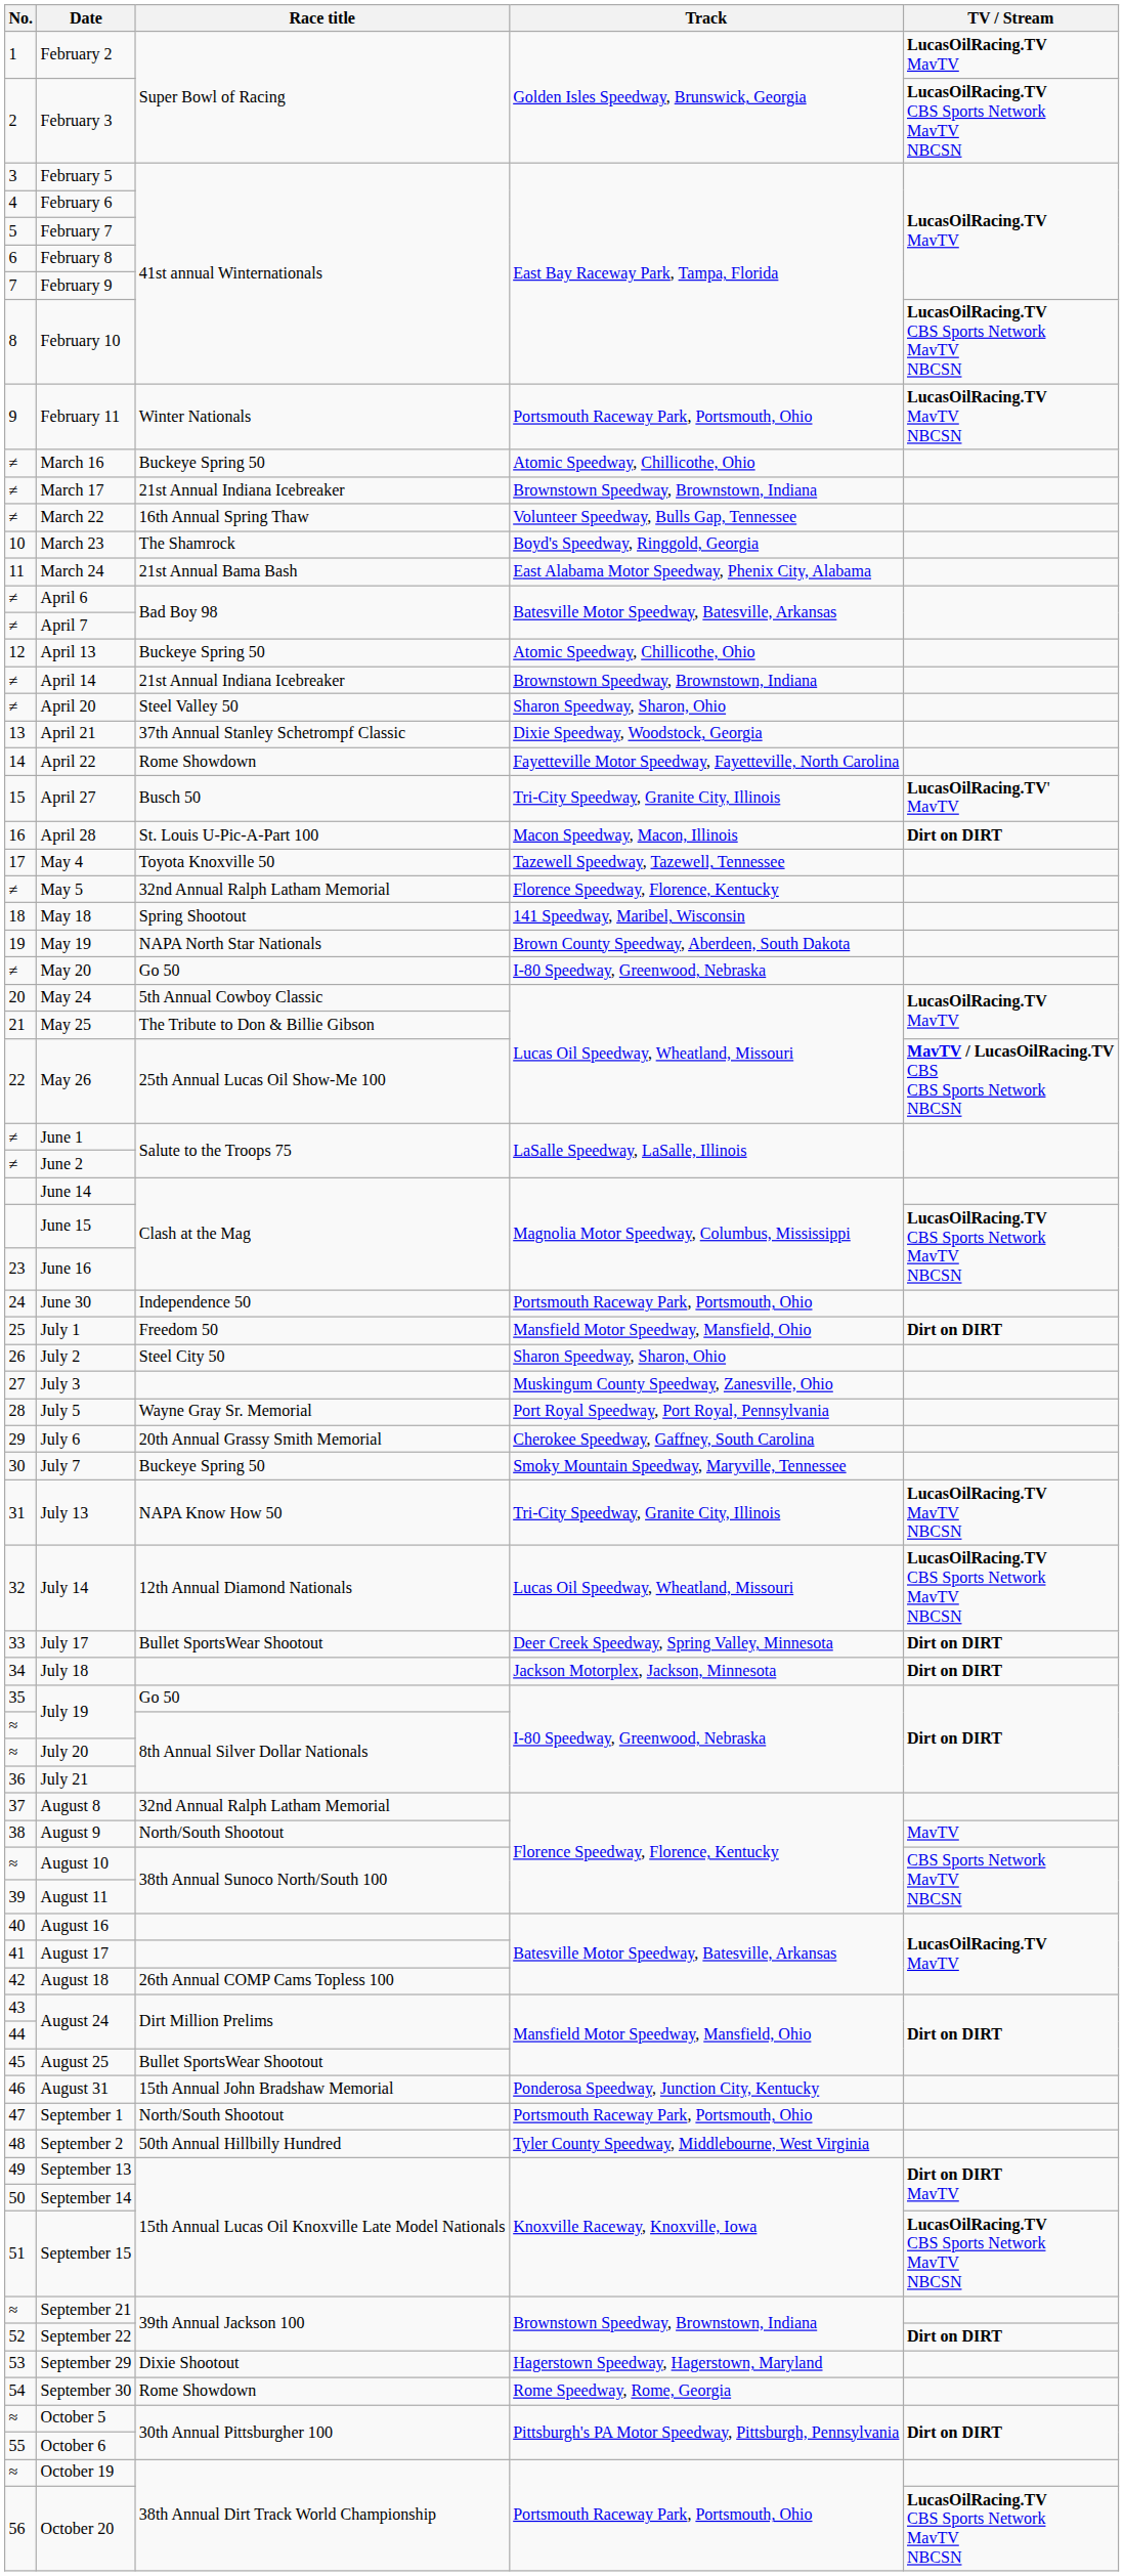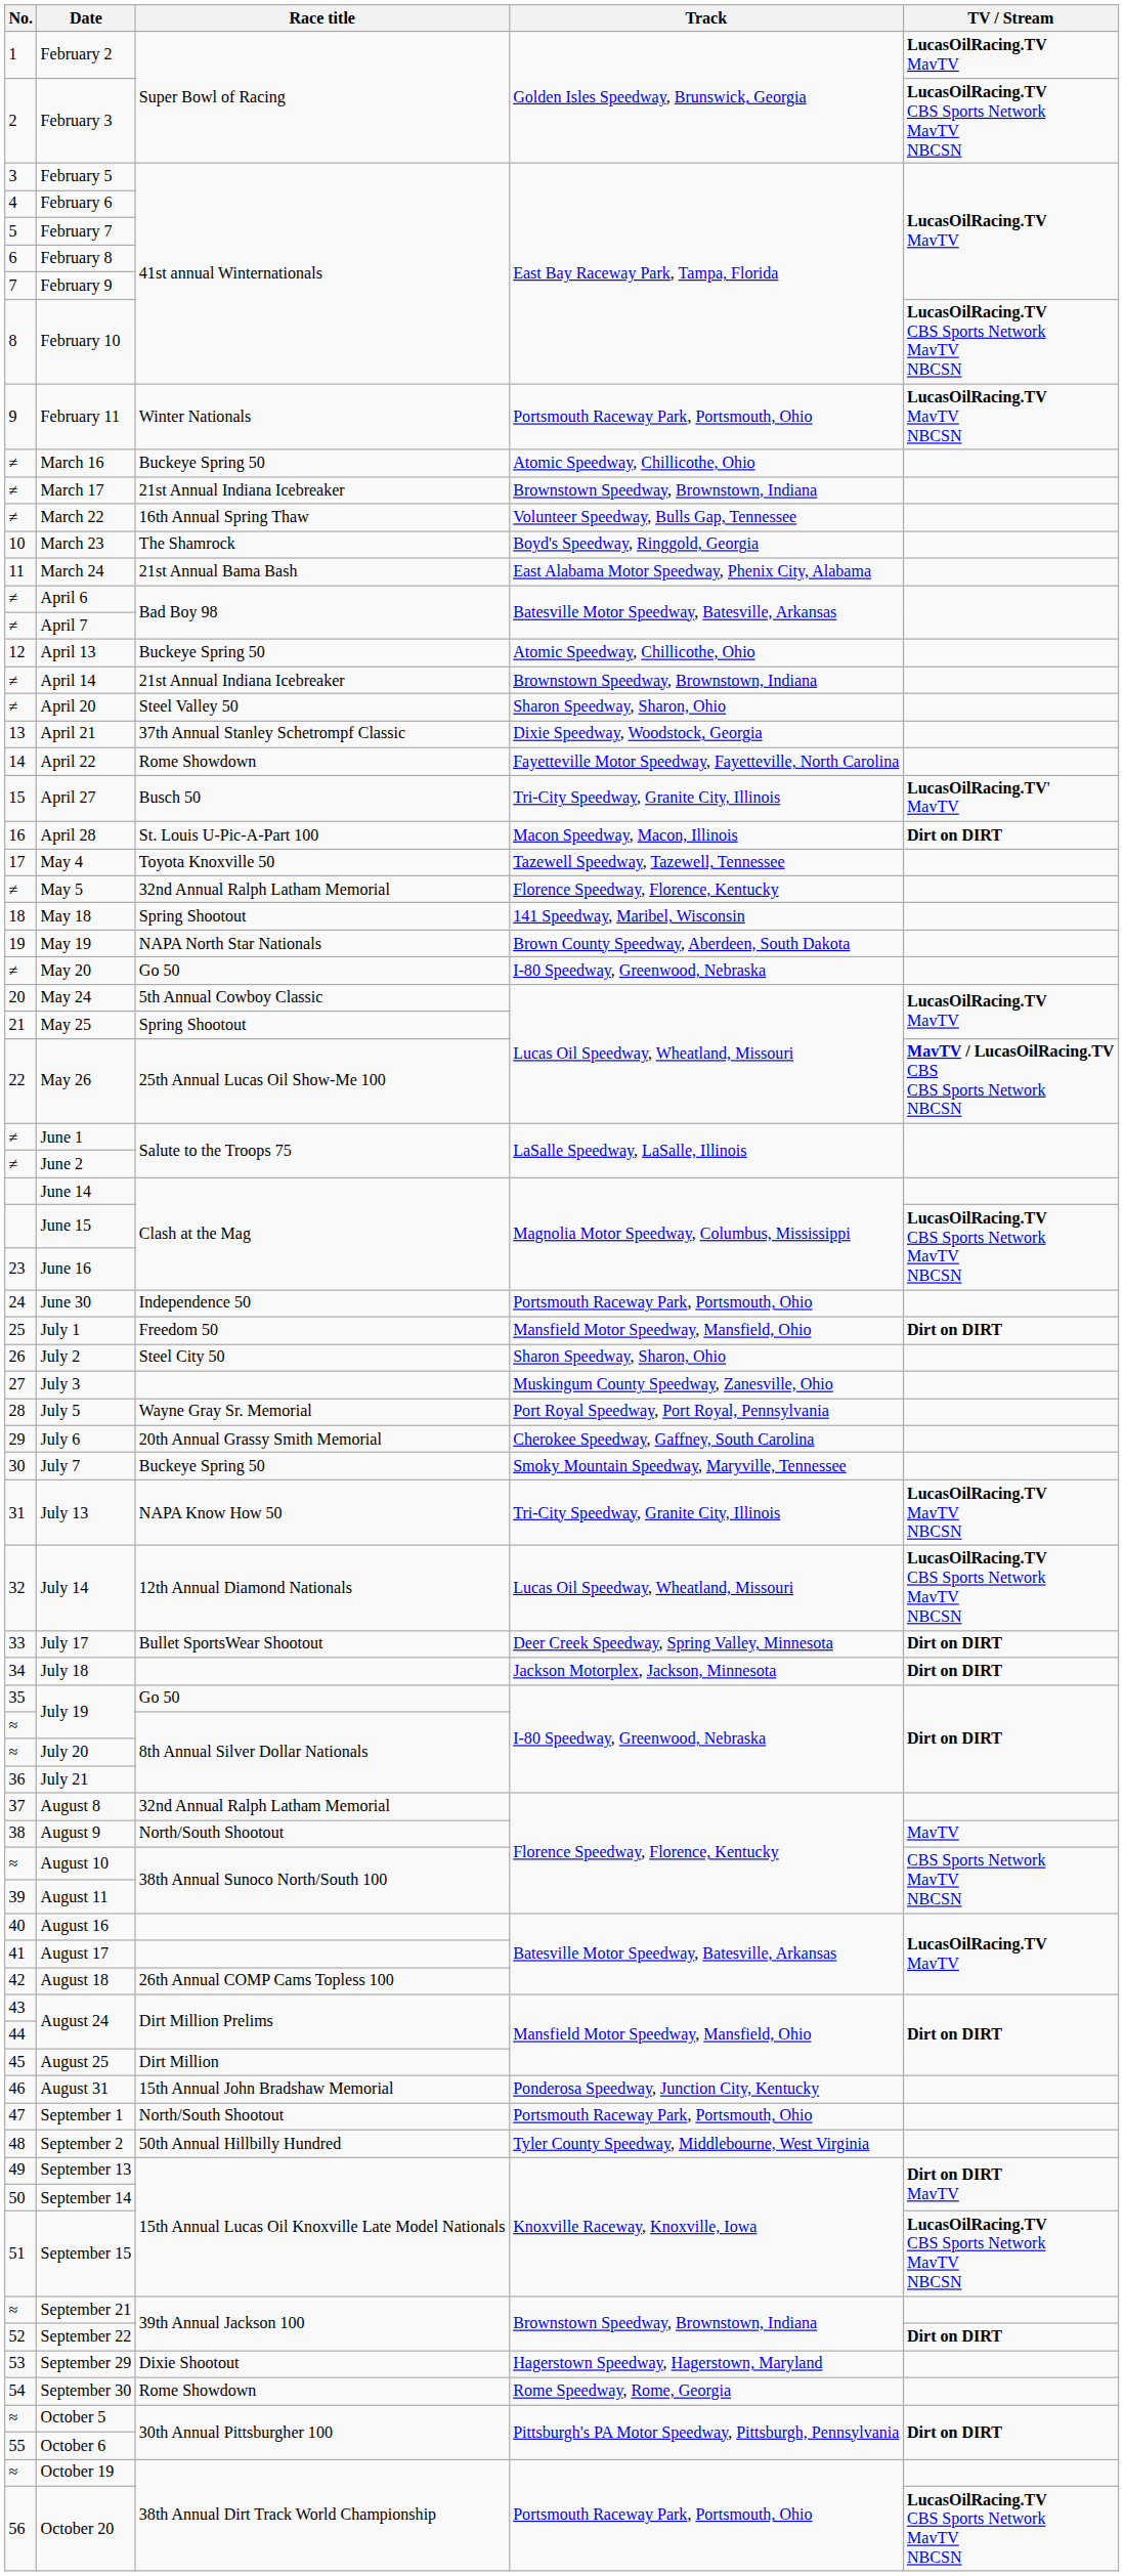 <table class="wikitable" style="font-size:85%;">
 <tr>
 <th>No.</th>
 <th>Date</th>
 <th>Race title</th>
 <th>Track</th>
 <th>TV / Stream</th>
 </tr>
 <tr>
 <td>1</td>
 <td>February 2</td>
 <td rowspan=2>Super Bowl of Racing</td>
 <td rowspan=2><a href='#'>Golden Isles Speedway</a>, <a href='#'>Brunswick, Georgia</a></td>
 <td><strong>LucasOilRacing.TV</strong><br><a href='#'>MavTV</a></td>
 </tr>
 <tr>
 <td>2</td>
 <td>February 3</td>
 <td><strong>LucasOilRacing.TV</strong><br><a href='#'>CBS Sports Network</a><br><a href='#'>MavTV</a><br><a href='#'>NBCSN</a></td>
 </tr>
 <tr>
 <td>3</td>
 <td>February 5</td>
 <td rowspan=6>41st annual Winternationals</td>
 <td rowspan=6><a href='#'>East Bay Raceway Park</a>, <a href='#'>Tampa, Florida</a></td>
 <td rowspan=5><strong>LucasOilRacing.TV</strong><br><a href='#'>MavTV</a></td>
 </tr>
 <tr>
 <td>4</td>
 <td>February 6</td>
 </tr>
 <tr>
 <td>5</td>
 <td>February 7</td>
 </tr>
 <tr>
 <td>6</td>
 <td>February 8</td>
 </tr>
 <tr>
 <td>7</td>
 <td>February 9</td>
 </tr>
 <tr>
 <td>8</td>
 <td>February 10</td>
 <td><strong>LucasOilRacing.TV</strong><br><a href='#'>CBS Sports Network</a><br><a href='#'>MavTV</a><br><a href='#'>NBCSN</a></td>
 </tr>
 <tr>
 <td>9</td>
 <td>February 11</td>
 <td>Winter Nationals</td>
 <td><a href='#'>Portsmouth Raceway Park</a>, <a href='#'>Portsmouth, Ohio</a></td>
 <td><strong>LucasOilRacing.TV</strong><br><a href='#'>MavTV</a><br><a href='#'>NBCSN</a></td>
 </tr>
 <tr>
 <td>≠</td>
 <td>March 16</td>
 <td>Buckeye Spring 50</td>
 <td><a href='#'>Atomic Speedway</a>, <a href='#'>Chillicothe, Ohio</a></td>
 <td></td>
 </tr>
 <tr>
 <td>≠</td>
 <td>March 17</td>
 <td>21st Annual Indiana Icebreaker</td>
 <td><a href='#'>Brownstown Speedway</a>, <a href='#'>Brownstown, Indiana</a></td>
 <td></td>
 </tr>
 <tr>
 <td>≠</td>
 <td>March 22</td>
 <td>16th Annual Spring Thaw</td>
 <td><a href='#'>Volunteer Speedway</a>, <a href='#'>Bulls Gap, Tennessee</a></td>
 <td></td>
 </tr>
 <tr>
 <td>10</td>
 <td>March 23</td>
 <td>The Shamrock</td>
 <td><a href='#'>Boyd's Speedway</a>, <a href='#'>Ringgold, Georgia</a></td>
 <td></td>
 </tr>
 <tr>
 <td>11</td>
 <td>March 24</td>
 <td>21st Annual Bama Bash</td>
 <td><a href='#'>East Alabama Motor Speedway</a>, <a href='#'>Phenix City, Alabama</a></td>
 <td></td>
 </tr>
 <tr>
 <td>≠</td>
 <td>April 6</td>
 <td rowspan=2>Bad Boy 98</td>
 <td rowspan=2><a href='#'>Batesville Motor Speedway</a>, <a href='#'>Batesville, Arkansas</a></td>
 <td rowspan=2></td>
 </tr>
 <tr>
 <td>≠</td>
 <td>April 7</td>
 </tr>
 <tr>
 <td>12</td>
 <td>April 13</td>
 <td>Buckeye Spring 50</td>
 <td><a href='#'>Atomic Speedway</a>, <a href='#'>Chillicothe, Ohio</a></td>
 <td></td>
 </tr>
 <tr>
 <td>≠</td>
 <td>April 14</td>
 <td>21st Annual Indiana Icebreaker</td>
 <td><a href='#'>Brownstown Speedway</a>, <a href='#'>Brownstown, Indiana</a></td>
 <td></td>
 </tr>
 <tr>
 <td>≠</td>
 <td>April 20</td>
 <td>Steel Valley 50</td>
 <td><a href='#'>Sharon Speedway</a>, <a href='#'>Sharon, Ohio</a></td>
 <td></td>
 </tr>
 <tr>
 <td>13</td>
 <td>April 21</td>
 <td>37th Annual Stanley Schetrompf Classic</td>
 <td><a href='#'>Dixie Speedway</a>, <a href='#'>Woodstock, Georgia</a></td>
 <td></td>
 </tr>
 <tr>
 <td>14</td>
 <td>April 22</td>
 <td>Rome Showdown</td>
 <td><a href='#'>Fayetteville Motor Speedway</a>, <a href='#'>Fayetteville, North Carolina</a></td>
 <td></td>
 </tr>
 <tr>
 <td>15</td>
 <td>April 27</td>
 <td>Busch 50</td>
 <td><a href='#'>Tri-City Speedway</a>, <a href='#'>Granite City, Illinois</a></td>
 <td><strong>LucasOilRacing.TV</strong>'<br><a href='#'>MavTV</a></td>
 </tr>
 <tr>
 <td>16</td>
 <td>April 28</td>
 <td>St. Louis U-Pic-A-Part 100</td>
 <td><a href='#'>Macon Speedway</a>, <a href='#'>Macon, Illinois</a></td>
 <td><strong>Dirt on DIRT</strong></td>
 </tr>
 <tr>
 <td>17</td>
 <td>May 4</td>
 <td>Toyota Knoxville 50</td>
 <td><a href='#'>Tazewell Speedway</a>, <a href='#'>Tazewell, Tennessee</a></td>
 <td></td>
 </tr>
 <tr>
 <td>≠</td>
 <td>May 5</td>
 <td>32nd Annual Ralph Latham Memorial</td>
 <td><a href='#'>Florence Speedway</a>, <a href='#'>Florence, Kentucky</a></td>
 <td></td>
 </tr>
 <tr>
 <td>18</td>
 <td>May 18</td>
 <td>Spring Shootout</td>
 <td><a href='#'>141 Speedway</a>, <a href='#'>Maribel, Wisconsin</a></td>
 <td></td>
 </tr>
 <tr>
 <td>19</td>
 <td>May 19</td>
 <td>NAPA North Star Nationals</td>
 <td><a href='#'>Brown County Speedway</a>, <a href='#'>Aberdeen, South Dakota</a></td>
 <td></td>
 </tr>
 <tr>
 <td>≠</td>
 <td>May 20</td>
 <td>Go 50</td>
 <td><a href='#'>I-80 Speedway</a>, <a href='#'>Greenwood, Nebraska</a></td>
 <td></td>
 </tr>
 <tr>
 <td>20</td>
 <td>May 24</td>
 <td>5th Annual Cowboy Classic</td>
 <td rowspan=3><a href='#'>Lucas Oil Speedway</a>, <a href='#'>Wheatland, Missouri</a></td>
 <td rowspan=2><strong>LucasOilRacing.TV</strong><br><a href='#'>MavTV</a></td>
 </tr>
 <tr>
 <td>21</td>
 <td>May 25</td>
-<td>The Tribute to Don & Billie Gibson</td>
+<td>Spring Shootout</td>
 </tr>
 <tr>
 <td>22</td>
 <td>May 26</td>
 <td>25th Annual Lucas Oil Show-Me 100</td>
 <td><strong><a href='#'>MavTV</a> / LucasOilRacing.TV</strong><br><a href='#'>CBS</a><br><a href='#'>CBS Sports Network</a><br><a href='#'>NBCSN</a></td>
 </tr>
 <tr>
 <td>≠</td>
 <td>June 1</td>
 <td rowspan=2>Salute to the Troops 75</td>
 <td rowspan=2><a href='#'>LaSalle Speedway</a>, <a href='#'>LaSalle, Illinois</a></td>
 <td rowspan=2></td>
 </tr>
 <tr>
 <td>≠</td>
 <td>June 2</td>
 </tr>
 <tr>
 <td></td>
 <td>June 14</td>
 <td rowspan=3>Clash at the Mag</td>
 <td rowspan=3><a href='#'>Magnolia Motor Speedway</a>, <a href='#'>Columbus, Mississippi</a></td>
 <td></td>
 </tr>
 <tr>
 <td></td>
 <td>June 15</td>
 <td rowspan=2><strong>LucasOilRacing.TV</strong><br><a href='#'>CBS Sports Network</a><br><a href='#'>MavTV</a><br><a href='#'>NBCSN</a></td>
 </tr>
 <tr>
 <td>23</td>
 <td>June 16</td>
 </tr>
 <tr>
 <td>24</td>
 <td>June 30</td>
 <td>Independence 50</td>
 <td><a href='#'>Portsmouth Raceway Park</a>, <a href='#'>Portsmouth, Ohio</a></td>
 <td></td>
 </tr>
 <tr>
 <td>25</td>
 <td>July 1</td>
 <td>Freedom 50</td>
 <td><a href='#'>Mansfield Motor Speedway</a>, <a href='#'>Mansfield, Ohio</a></td>
 <td><strong>Dirt on DIRT</strong></td>
 </tr>
 <tr>
 <td>26</td>
 <td>July 2</td>
 <td>Steel City 50</td>
 <td><a href='#'>Sharon Speedway</a>, <a href='#'>Sharon, Ohio</a></td>
 <td></td>
 </tr>
 <tr>
 <td>27</td>
 <td>July 3</td>
 <td></td>
 <td><a href='#'>Muskingum County Speedway</a>, <a href='#'>Zanesville, Ohio</a></td>
 <td></td>
 </tr>
 <tr>
 <td>28</td>
 <td>July 5</td>
 <td>Wayne Gray Sr. Memorial</td>
 <td><a href='#'>Port Royal Speedway</a>, <a href='#'>Port Royal, Pennsylvania</a></td>
 <td></td>
 </tr>
 <tr>
 <td>29</td>
 <td>July 6</td>
 <td>20th Annual Grassy Smith Memorial</td>
 <td><a href='#'>Cherokee Speedway</a>, <a href='#'>Gaffney, South Carolina</a></td>
 <td></td>
 </tr>
 <tr>
 <td>30</td>
 <td>July 7</td>
 <td>Buckeye Spring 50</td>
 <td><a href='#'>Smoky Mountain Speedway</a>, <a href='#'>Maryville, Tennessee</a></td>
 <td></td>
 </tr>
 <tr>
 <td>31</td>
 <td>July 13</td>
 <td>NAPA Know How 50</td>
 <td><a href='#'>Tri-City Speedway</a>, <a href='#'>Granite City, Illinois</a></td>
 <td><strong>LucasOilRacing.TV</strong><br><a href='#'>MavTV</a><br><a href='#'>NBCSN</a></td>
 </tr>
 <tr>
 <td>32</td>
 <td>July 14</td>
 <td>12th Annual Diamond Nationals</td>
 <td><a href='#'>Lucas Oil Speedway</a>, <a href='#'>Wheatland, Missouri</a></td>
 <td><strong>LucasOilRacing.TV</strong><br><a href='#'>CBS Sports Network</a><br><a href='#'>MavTV</a><br><a href='#'>NBCSN</a></td>
 </tr>
 <tr>
 <td>33</td>
 <td>July 17</td>
 <td>Bullet SportsWear Shootout</td>
 <td><a href='#'>Deer Creek Speedway</a>, <a href='#'>Spring Valley, Minnesota</a></td>
 <td><strong>Dirt on DIRT</strong></td>
 </tr>
 <tr>
 <td>34</td>
 <td>July 18</td>
 <td></td>
 <td><a href='#'>Jackson Motorplex</a>, <a href='#'>Jackson, Minnesota</a></td>
 <td><strong>Dirt on DIRT</strong></td>
 </tr>
 <tr>
 <td>35</td>
 <td rowspan=2>July 19</td>
 <td>Go 50</td>
 <td rowspan=4><a href='#'>I-80 Speedway</a>, <a href='#'>Greenwood, Nebraska</a></td>
 <td rowspan=4><strong>Dirt on DIRT</strong></td>
 </tr>
 <tr>
 <td>≈</td>
 <td rowspan=3>8th Annual Silver Dollar Nationals</td>
 </tr>
 <tr>
 <td>≈</td>
 <td>July 20</td>
 </tr>
 <tr>
 <td>36</td>
 <td>July 21</td>
 </tr>
 <tr>
 <td>37</td>
 <td>August 8</td>
 <td>32nd Annual Ralph Latham Memorial</td>
 <td rowspan=4><a href='#'>Florence Speedway</a>, <a href='#'>Florence, Kentucky</a></td>
 <td></td>
 </tr>
 <tr>
 <td>38</td>
 <td>August 9</td>
 <td>North/South Shootout</td>
 <td><a href='#'>MavTV</a></td>
 </tr>
 <tr>
 <td>≈</td>
 <td>August 10</td>
 <td rowspan=2>38th Annual Sunoco North/South 100</td>
 <td rowspan=2><a href='#'>CBS Sports Network</a><br><a href='#'>MavTV</a><br><a href='#'>NBCSN</a></td>
 </tr>
 <tr>
 <td>39</td>
 <td>August 11</td>
 </tr>
 <tr>
 <td>40</td>
 <td>August 16</td>
 <td></td>
 <td rowspan=3><a href='#'>Batesville Motor Speedway</a>, <a href='#'>Batesville, Arkansas</a></td>
 <td rowspan=3><strong>LucasOilRacing.TV</strong><br><a href='#'>MavTV</a></td>
 </tr>
 <tr>
 <td>41</td>
 <td>August 17</td>
 <td></td>
 </tr>
 <tr>
 <td>42</td>
 <td>August 18</td>
 <td>26th Annual COMP Cams Topless 100</td>
 </tr>
 <tr>
 <td>43</td>
 <td rowspan=2>August 24</td>
 <td rowspan=2>Dirt Million Prelims</td>
 <td rowspan=3><a href='#'>Mansfield Motor Speedway</a>, <a href='#'>Mansfield, Ohio</a></td>
 <td rowspan=3><strong>Dirt on DIRT</strong></td>
 </tr>
 <tr>
 <td>44</td>
 </tr>
 <tr>
 <td>45</td>
 <td>August 25</td>
-<td>Bullet SportsWear Shootout</td>
+<td>Dirt Million</td>
 </tr>
 <tr>
 <td>46</td>
 <td>August 31</td>
 <td>15th Annual John Bradshaw Memorial</td>
 <td><a href='#'>Ponderosa Speedway</a>, <a href='#'>Junction City, Kentucky</a></td>
 <td></td>
 </tr>
 <tr>
 <td>47</td>
 <td>September 1</td>
 <td>North/South Shootout</td>
 <td><a href='#'>Portsmouth Raceway Park</a>, <a href='#'>Portsmouth, Ohio</a></td>
 <td></td>
 </tr>
 <tr>
 <td>48</td>
 <td>September 2</td>
 <td>50th Annual Hillbilly Hundred</td>
 <td><a href='#'>Tyler County Speedway</a>, <a href='#'>Middlebourne, West Virginia</a></td>
 <td></td>
 </tr>
 <tr>
 <td>49</td>
 <td>September 13</td>
 <td rowspan=3>15th Annual Lucas Oil Knoxville Late Model Nationals</td>
 <td rowspan=3><a href='#'>Knoxville Raceway</a>, <a href='#'>Knoxville, Iowa</a></td>
 <td rowspan=2><strong>Dirt on DIRT</strong><br><a href='#'>MavTV</a></td>
 </tr>
 <tr>
 <td>50</td>
 <td>September 14</td>
 </tr>
 <tr>
 <td>51</td>
 <td>September 15</td>
 <td><strong>LucasOilRacing.TV</strong><br><a href='#'>CBS Sports Network</a><br><a href='#'>MavTV</a><br><a href='#'>NBCSN</a></td>
 </tr>
 <tr>
 <td>≈</td>
 <td>September 21</td>
 <td rowspan=2>39th Annual Jackson 100</td>
 <td rowspan=2><a href='#'>Brownstown Speedway</a>, <a href='#'>Brownstown, Indiana</a></td>
 <td></td>
 </tr>
 <tr>
 <td>52</td>
 <td>September 22</td>
 <td><strong>Dirt on DIRT</strong></td>
 </tr>
 <tr>
 <td>53</td>
 <td>September 29</td>
 <td>Dixie Shootout</td>
 <td><a href='#'>Hagerstown Speedway</a>, <a href='#'>Hagerstown, Maryland</a></td>
 <td></td>
 </tr>
 <tr>
 <td>54</td>
 <td>September 30</td>
 <td>Rome Showdown</td>
 <td><a href='#'>Rome Speedway</a>, <a href='#'>Rome, Georgia</a></td>
 <td></td>
 </tr>
 <tr>
 <td>≈</td>
 <td>October 5</td>
 <td rowspan=2>30th Annual Pittsburgher 100</td>
 <td rowspan=2><a href='#'>Pittsburgh's PA Motor Speedway</a>, <a href='#'>Pittsburgh, Pennsylvania</a></td>
 <td rowspan=2><strong>Dirt on DIRT</strong></td>
 </tr>
 <tr>
 <td>55</td>
 <td>October 6</td>
 </tr>
 <tr>
 <td>≈</td>
 <td>October 19</td>
 <td rowspan=2>38th Annual Dirt Track World Championship</td>
 <td rowspan=2><a href='#'>Portsmouth Raceway Park</a>, <a href='#'>Portsmouth, Ohio</a></td>
 <td></td>
 </tr>
 <tr>
 <td>56</td>
 <td>October 20</td>
 <td><strong>LucasOilRacing.TV</strong><br><a href='#'>CBS Sports Network</a><br><a href='#'>MavTV</a><br><a href='#'>NBCSN</a></td>
 </tr>
 </table>
